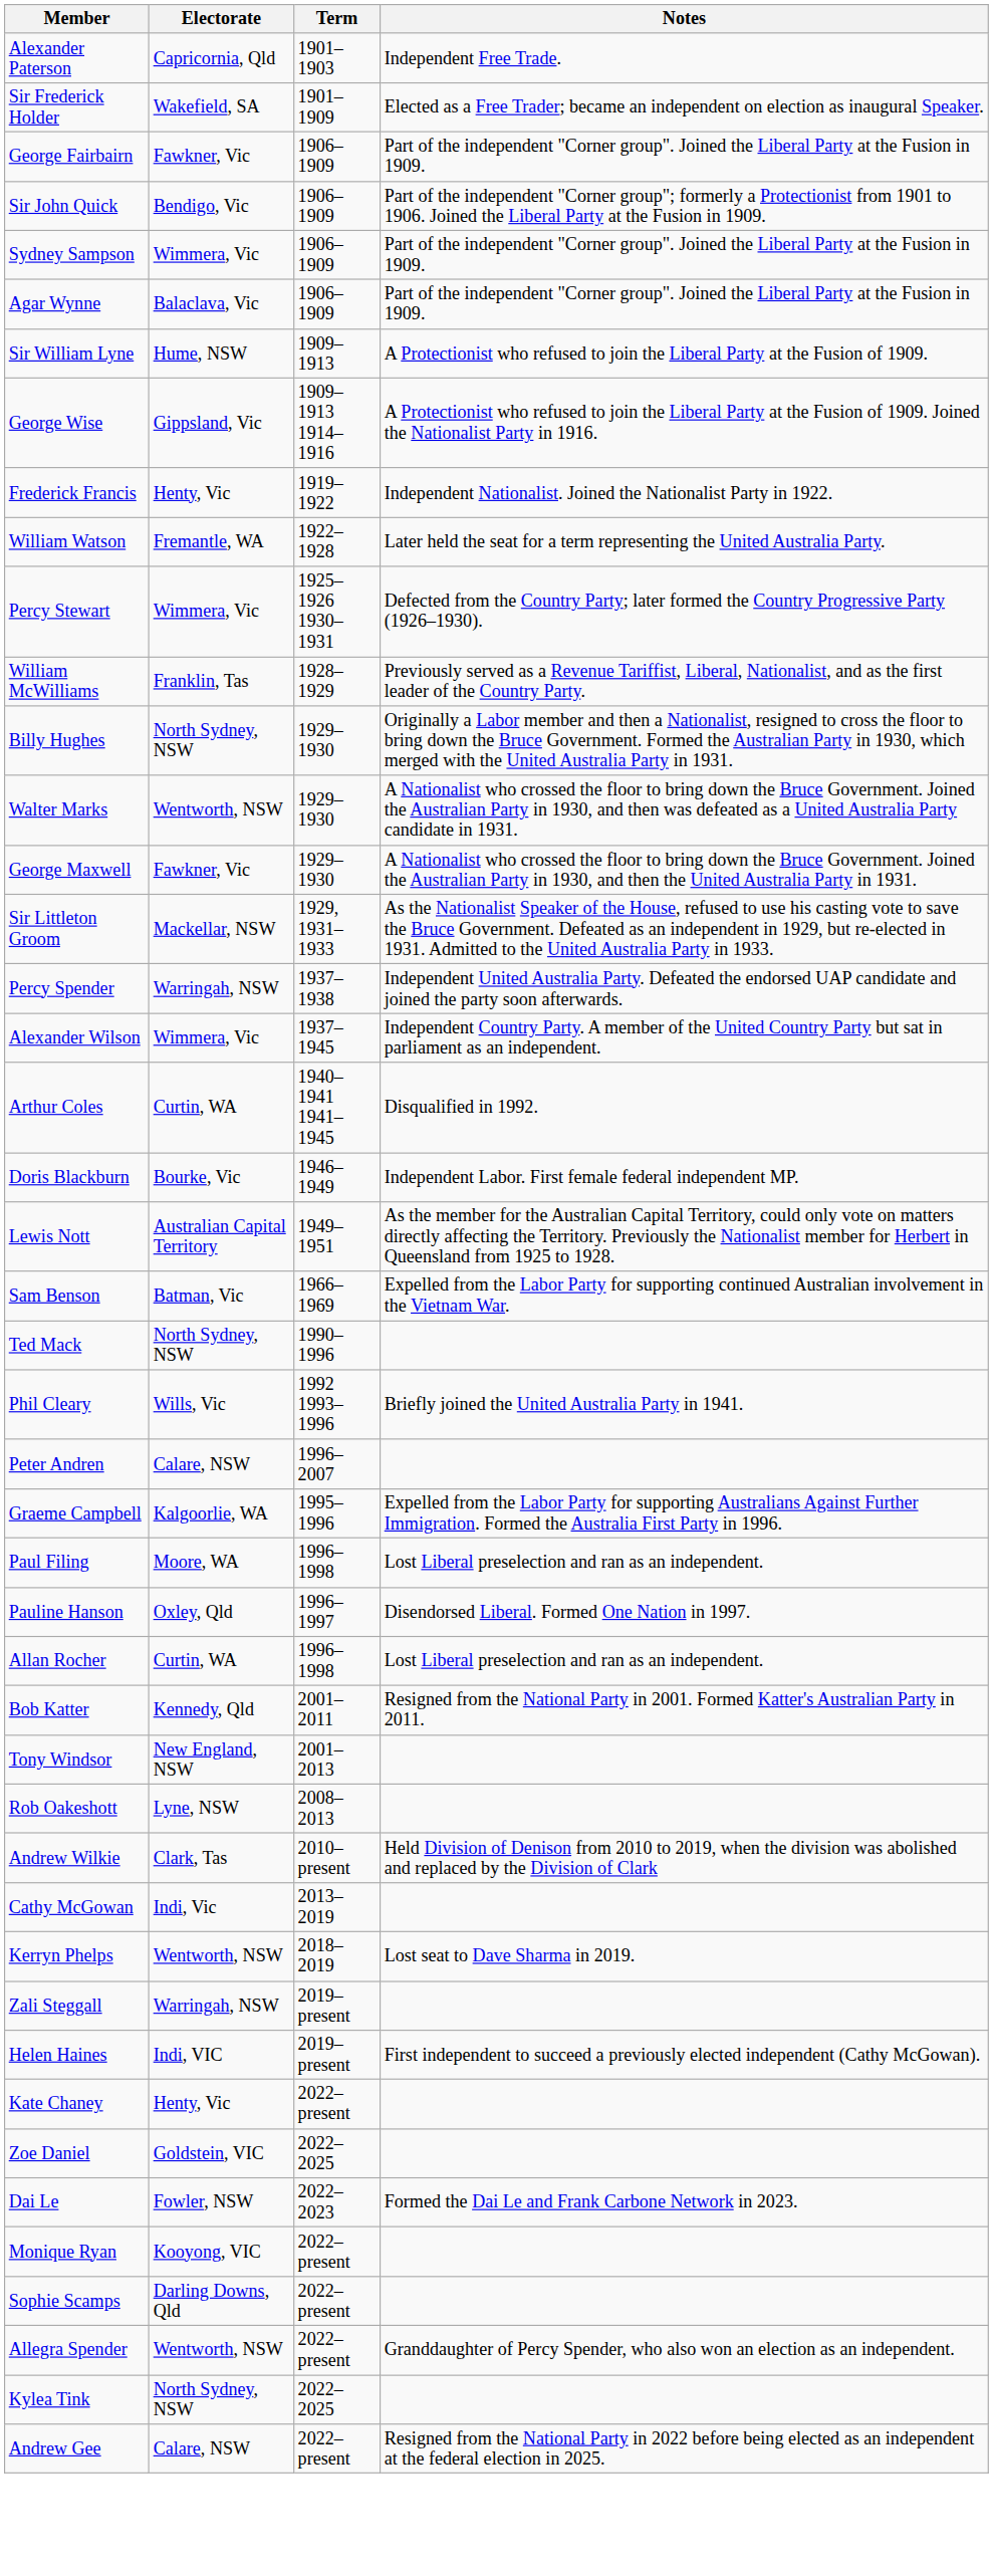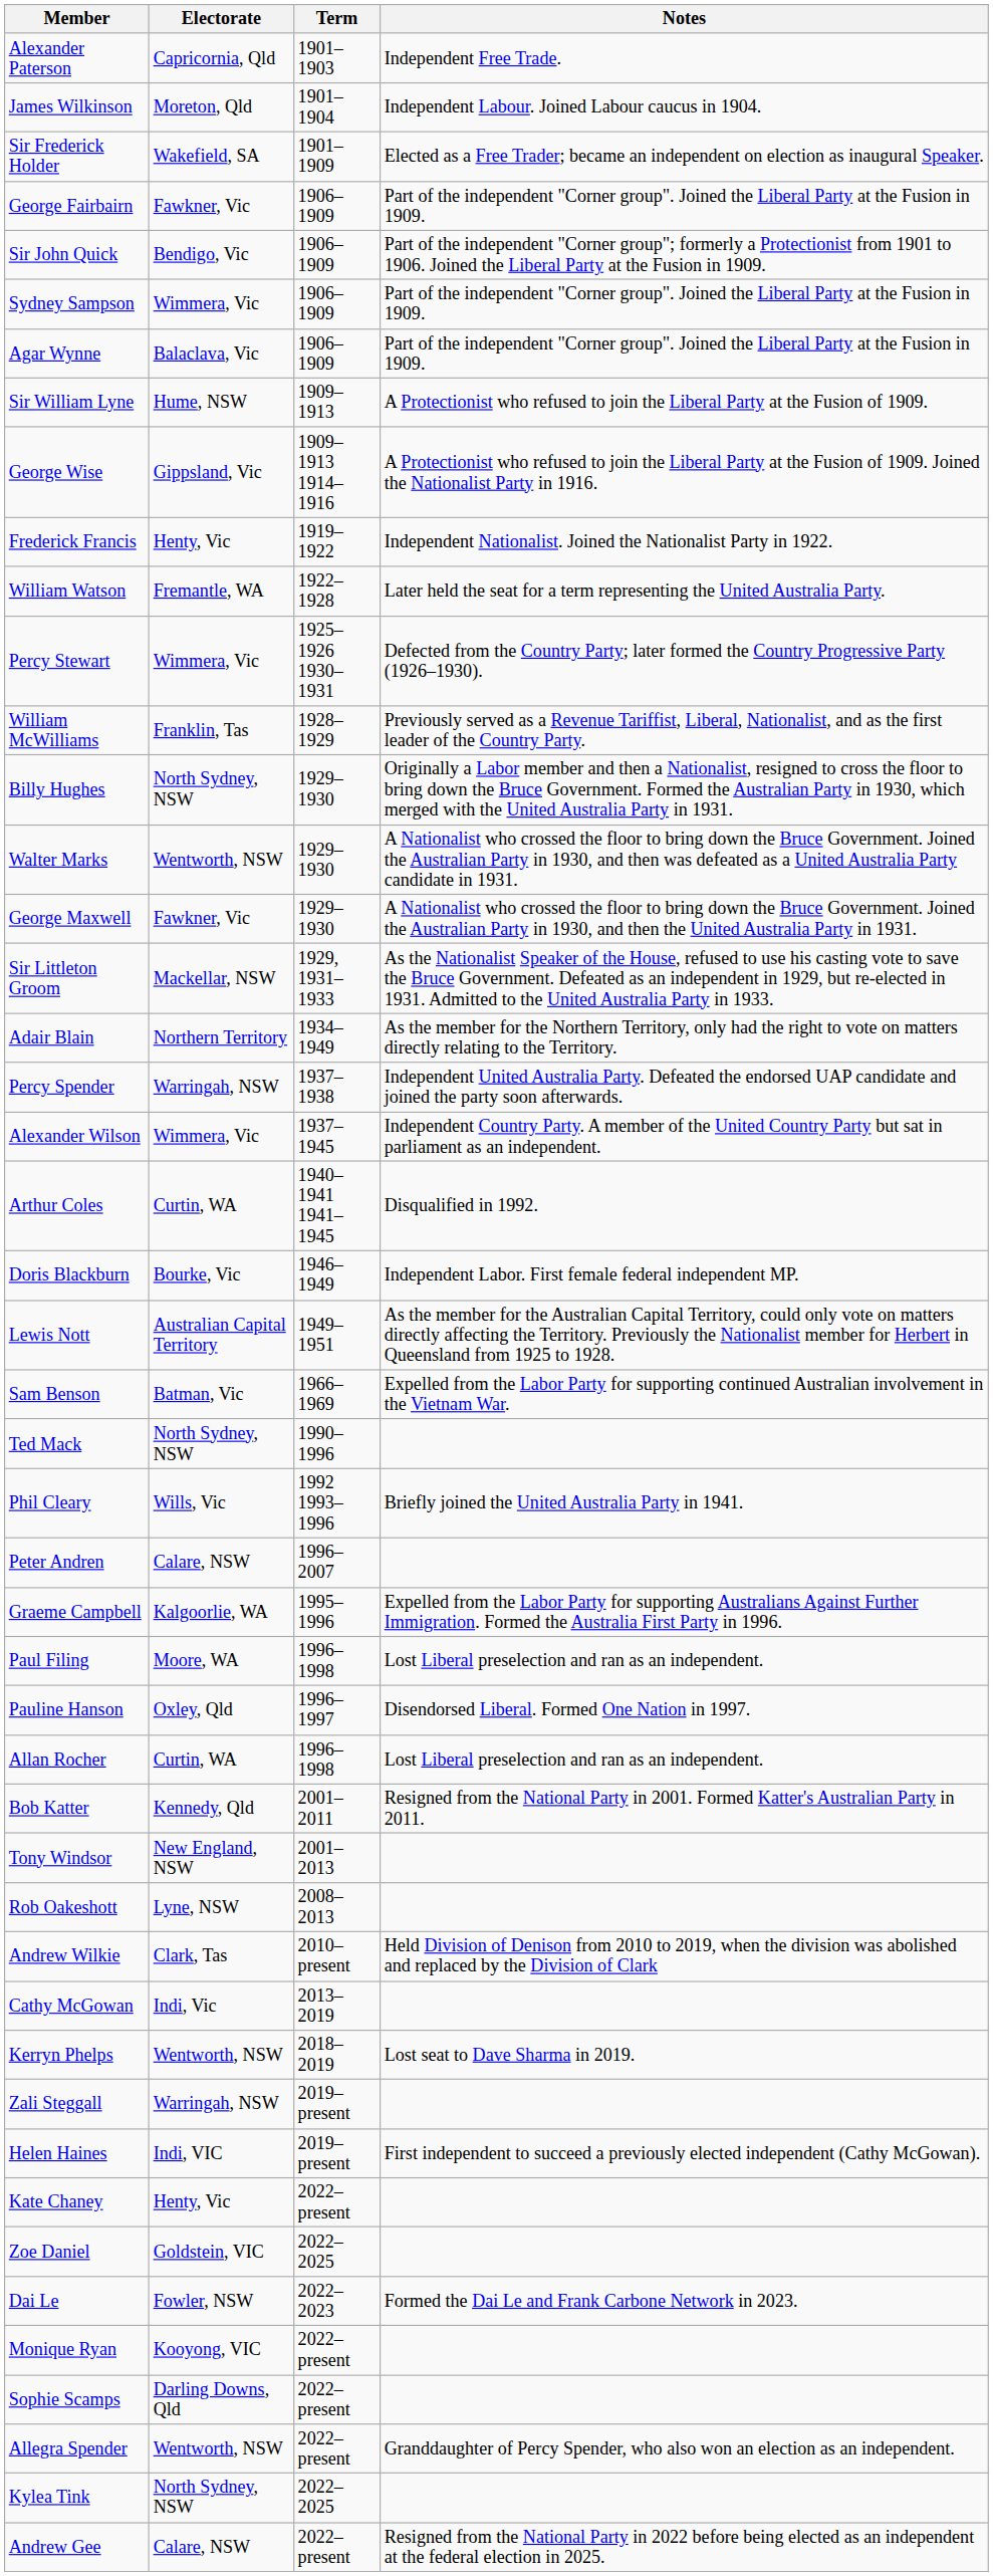 <table class="wikitable">
 <tr>
 <th width=120px>Member</th>
 <th width=120px>Electorate</th>
 <th>Term</th>
 <th>Notes</th>
 </tr>
 <tr>
 <td><a href='#'>Alexander Paterson</a></td>
 <td><a href='#'>Capricornia</a>, Qld</td>
 <td>1901–1903</td>
 <td>Independent <a href='#'>Free Trade</a>.</td>
+</tr>
+<tr>
+<td><a href='#'>James Wilkinson</a></td>
+<td><a href='#'>Moreton</a>, Qld</td>
+<td>1901–1904</td>
+<td>Independent <a href='#'>Labour</a>. Joined Labour caucus in 1904.</td>
 </tr>
 <tr>
 <td><a href='#'>Sir Frederick Holder</a></td>
 <td><a href='#'>Wakefield</a>, SA</td>
 <td>1901–1909</td>
 <td>Elected as a <a href='#'>Free Trader</a>; became an independent on election as inaugural <a href='#'>Speaker</a>.</td>
 </tr>
 <tr>
 <td><a href='#'>George Fairbairn</a></td>
 <td><a href='#'>Fawkner</a>, Vic</td>
 <td>1906–1909</td>
 <td>Part of the independent "Corner group". Joined the <a href='#'>Liberal Party</a> at the Fusion in 1909.</td>
 </tr>
 <tr>
 <td><a href='#'>Sir John Quick</a></td>
 <td><a href='#'>Bendigo</a>, Vic</td>
 <td>1906–1909</td>
 <td>Part of the independent "Corner group"; formerly a <a href='#'>Protectionist</a> from 1901 to 1906. Joined the <a href='#'>Liberal Party</a> at the Fusion in 1909.</td>
 </tr>
 <tr>
 <td><a href='#'>Sydney Sampson</a></td>
 <td><a href='#'>Wimmera</a>, Vic</td>
 <td>1906–1909</td>
 <td>Part of the independent "Corner group". Joined the <a href='#'>Liberal Party</a> at the Fusion in 1909.</td>
 </tr>
 <tr>
 <td><a href='#'>Agar Wynne</a></td>
 <td><a href='#'>Balaclava</a>, Vic</td>
 <td>1906–1909</td>
 <td>Part of the independent "Corner group". Joined the <a href='#'>Liberal Party</a> at the Fusion in 1909.</td>
 </tr>
 <tr>
 <td><a href='#'>Sir William Lyne</a></td>
 <td><a href='#'>Hume</a>, NSW</td>
 <td>1909–1913</td>
 <td>A <a href='#'>Protectionist</a> who refused to join the <a href='#'>Liberal Party</a> at the Fusion of 1909.</td>
 </tr>
 <tr>
 <td><a href='#'>George Wise</a></td>
 <td><a href='#'>Gippsland</a>, Vic</td>
 <td>1909–1913<br>1914–1916</td>
 <td>A <a href='#'>Protectionist</a> who refused to join the <a href='#'>Liberal Party</a> at the Fusion of 1909. Joined the <a href='#'>Nationalist Party</a> in 1916.</td>
 </tr>
 <tr>
 <td><a href='#'>Frederick Francis</a></td>
 <td><a href='#'>Henty</a>, Vic</td>
 <td>1919–1922</td>
 <td>Independent <a href='#'>Nationalist</a>. Joined the Nationalist Party in 1922.</td>
 </tr>
 <tr>
 <td><a href='#'>William Watson</a></td>
 <td><a href='#'>Fremantle</a>, WA</td>
 <td>1922–1928</td>
 <td>Later held the seat for a term representing the <a href='#'>United Australia Party</a>.</td>
 </tr>
 <tr>
 <td><a href='#'>Percy Stewart</a></td>
 <td><a href='#'>Wimmera</a>, Vic</td>
 <td>1925–1926<br>1930–1931</td>
 <td>Defected from the <a href='#'>Country Party</a>; later formed the <a href='#'>Country Progressive Party</a> (1926–1930).</td>
 </tr>
 <tr>
 <td><a href='#'>William McWilliams</a></td>
 <td><a href='#'>Franklin</a>, Tas</td>
 <td>1928–1929</td>
 <td>Previously served as a <a href='#'>Revenue Tariffist</a>, <a href='#'>Liberal</a>, <a href='#'>Nationalist</a>, and as the first leader of the <a href='#'>Country Party</a>.</td>
 </tr>
 <tr>
 <td><a href='#'>Billy Hughes</a></td>
 <td><a href='#'>North Sydney</a>, NSW</td>
 <td>1929–1930</td>
 <td>Originally a <a href='#'>Labor</a> member and then a <a href='#'>Nationalist</a>, resigned to cross the floor to bring down the <a href='#'>Bruce</a> Government. Formed the <a href='#'>Australian Party</a> in 1930, which merged with the <a href='#'>United Australia Party</a> in 1931.</td>
 </tr>
 <tr>
 <td><a href='#'>Walter Marks</a></td>
 <td><a href='#'>Wentworth</a>, NSW</td>
 <td>1929–1930</td>
 <td>A <a href='#'>Nationalist</a> who crossed the floor to bring down the <a href='#'>Bruce</a> Government. Joined the <a href='#'>Australian Party</a> in 1930, and then was defeated as a <a href='#'>United Australia Party</a> candidate in 1931.</td>
 </tr>
 <tr>
 <td><a href='#'>George Maxwell</a></td>
 <td><a href='#'>Fawkner</a>, Vic</td>
 <td>1929–1930</td>
 <td>A <a href='#'>Nationalist</a> who crossed the floor to bring down the <a href='#'>Bruce</a> Government. Joined the <a href='#'>Australian Party</a> in 1930, and then the <a href='#'>United Australia Party</a> in 1931.</td>
 </tr>
 <tr>
 <td><a href='#'>Sir Littleton Groom</a></td>
 <td><a href='#'>Mackellar</a>, NSW</td>
 <td>1929, 1931–1933</td>
 <td>As the <a href='#'>Nationalist</a> <a href='#'>Speaker of the House</a>, refused to use his casting vote to save the <a href='#'>Bruce</a> Government. Defeated as an independent in 1929, but re-elected in 1931. Admitted to the <a href='#'>United Australia Party</a> in 1933.</td>
+</tr>
+<tr>
+<td><a href='#'>Adair Blain</a></td>
+<td><a href='#'>Northern Territory</a></td>
+<td>1934–1949</td>
+<td>As the member for the Northern Territory, only had the right to vote on matters directly relating to the Territory.</td>
 </tr>
 <tr>
 <td><a href='#'>Percy Spender</a></td>
 <td><a href='#'>Warringah</a>, NSW</td>
 <td>1937–1938</td>
 <td>Independent <a href='#'>United Australia Party</a>. Defeated the endorsed UAP candidate and joined the party soon afterwards.</td>
 </tr>
 <tr>
 <td><a href='#'>Alexander Wilson</a></td>
 <td><a href='#'>Wimmera</a>, Vic</td>
 <td>1937–1945</td>
 <td>Independent <a href='#'>Country Party</a>. A member of the <a href='#'>United Country Party</a> but sat in parliament as an independent.</td>
 </tr>
 <tr>
 <td><a href='#'>Arthur Coles</a></td>
 <td><a href='#'>Curtin</a>, WA</td>
 <td>1940–1941<br>1941–1945</td>
 <td>Disqualified in 1992.</td>
 </tr>
 <tr>
 <td><a href='#'>Doris Blackburn</a></td>
 <td><a href='#'>Bourke</a>, Vic</td>
 <td>1946–1949</td>
 <td>Independent Labor. First female federal independent MP.</td>
 </tr>
 <tr>
 <td><a href='#'>Lewis Nott</a></td>
 <td><a href='#'>Australian Capital Territory</a></td>
 <td>1949–1951</td>
 <td>As the member for the Australian Capital Territory, could only vote on matters directly affecting the Territory. Previously the <a href='#'>Nationalist</a> member for <a href='#'>Herbert</a> in Queensland from 1925 to 1928.</td>
 </tr>
 <tr>
 <td><a href='#'>Sam Benson</a></td>
 <td><a href='#'>Batman</a>, Vic</td>
 <td>1966–1969</td>
 <td>Expelled from the <a href='#'>Labor Party</a> for supporting continued Australian involvement in the <a href='#'>Vietnam War</a>.</td>
 </tr>
 <tr>
 <td><a href='#'>Ted Mack</a></td>
 <td><a href='#'>North Sydney</a>, NSW</td>
 <td>1990–1996</td>
 <td></td>
 </tr>
 <tr>
 <td><a href='#'>Phil Cleary</a></td>
 <td><a href='#'>Wills</a>, Vic</td>
 <td>1992<br>1993–1996</td>
 <td>Briefly joined the <a href='#'>United Australia Party</a> in 1941.</td>
 </tr>
 <tr>
 <td><a href='#'>Peter Andren</a></td>
 <td><a href='#'>Calare</a>, NSW</td>
 <td>1996–2007</td>
 <td></td>
 </tr>
 <tr>
 <td><a href='#'>Graeme Campbell</a></td>
 <td><a href='#'>Kalgoorlie</a>, WA</td>
 <td>1995–1996</td>
 <td>Expelled from the <a href='#'>Labor Party</a> for supporting <a href='#'>Australians Against Further Immigration</a>. Formed the <a href='#'>Australia First Party</a> in 1996.</td>
 </tr>
 <tr>
 <td><a href='#'>Paul Filing</a></td>
 <td><a href='#'>Moore</a>, WA</td>
 <td>1996–1998</td>
 <td>Lost <a href='#'>Liberal</a> preselection and ran as an independent.</td>
 </tr>
 <tr>
 <td><a href='#'>Pauline Hanson</a></td>
 <td><a href='#'>Oxley</a>, Qld</td>
 <td>1996–1997</td>
 <td>Disendorsed <a href='#'>Liberal</a>. Formed <a href='#'>One Nation</a> in 1997.</td>
 </tr>
 <tr>
 <td><a href='#'>Allan Rocher</a></td>
 <td><a href='#'>Curtin</a>, WA</td>
 <td>1996–1998</td>
 <td>Lost <a href='#'>Liberal</a> preselection and ran as an independent.</td>
 </tr>
 <tr>
 <td><a href='#'>Bob Katter</a></td>
 <td><a href='#'>Kennedy</a>, Qld</td>
 <td>2001–2011</td>
 <td>Resigned from the <a href='#'>National Party</a> in 2001. Formed <a href='#'>Katter's Australian Party</a> in 2011.</td>
 </tr>
 <tr>
 <td><a href='#'>Tony Windsor</a></td>
 <td><a href='#'>New England</a>, NSW</td>
 <td>2001–2013</td>
 <td></td>
 </tr>
 <tr>
 <td><a href='#'>Rob Oakeshott</a></td>
 <td><a href='#'>Lyne</a>, NSW</td>
 <td>2008–2013</td>
 <td></td>
 </tr>
 <tr>
 <td><a href='#'>Andrew Wilkie</a></td>
 <td><a href='#'>Clark</a>, Tas</td>
 <td>2010–present</td>
 <td>Held <a href='#'>Division of Denison</a> from 2010 to 2019, when the division was abolished and replaced by the <a href='#'>Division of Clark</a></td>
 </tr>
 <tr>
 <td><a href='#'>Cathy McGowan</a></td>
 <td><a href='#'>Indi</a>, Vic</td>
 <td>2013–2019</td>
 <td></td>
 </tr>
 <tr>
 <td><a href='#'>Kerryn Phelps</a></td>
 <td><a href='#'>Wentworth</a>, NSW</td>
 <td>2018–2019</td>
 <td>Lost seat to <a href='#'>Dave Sharma</a> in 2019.</td>
 </tr>
 <tr>
 <td><a href='#'>Zali Steggall</a></td>
 <td><a href='#'>Warringah</a>, NSW</td>
 <td>2019–present</td>
 <td></td>
 </tr>
 <tr>
 <td><a href='#'>Helen Haines</a></td>
 <td><a href='#'>Indi</a>, VIC</td>
 <td>2019–present</td>
 <td>First independent to succeed a previously elected independent (Cathy McGowan).</td>
 </tr>
 <tr>
 <td><a href='#'>Kate Chaney</a></td>
 <td><a href='#'>Henty</a>, Vic</td>
 <td>2022–present</td>
 <td></td>
 </tr>
 <tr>
 <td><a href='#'>Zoe Daniel</a></td>
 <td><a href='#'>Goldstein</a>, VIC</td>
 <td>2022–2025</td>
 <td></td>
 </tr>
 <tr>
 <td><a href='#'>Dai Le</a></td>
 <td><a href='#'>Fowler</a>, NSW</td>
 <td>2022–2023</td>
 <td>Formed the <a href='#'>Dai Le and Frank Carbone Network</a> in 2023.</td>
 </tr>
 <tr>
 <td><a href='#'>Monique Ryan</a></td>
 <td><a href='#'>Kooyong</a>, VIC</td>
 <td>2022–present</td>
 <td></td>
 </tr>
 <tr>
 <td><a href='#'>Sophie Scamps</a></td>
 <td><a href='#'>Darling Downs</a>, Qld</td>
 <td>2022–present</td>
 <td></td>
 </tr>
 <tr>
 <td><a href='#'>Allegra Spender</a></td>
 <td><a href='#'>Wentworth</a>, NSW</td>
 <td>2022–present</td>
 <td>Granddaughter of Percy Spender, who also won an election as an independent.</td>
 </tr>
 <tr>
 <td><a href='#'>Kylea Tink</a></td>
 <td><a href='#'>North Sydney</a>, NSW</td>
 <td>2022–2025</td>
 <td></td>
 </tr>
 <tr>
 <td><a href='#'>Andrew Gee</a></td>
 <td><a href='#'>Calare</a>, NSW</td>
 <td>2022–present</td>
 <td>Resigned from the <a href='#'>National Party</a> in 2022 before being elected as an independent at the federal election in 2025.</td>
 </tr>
 </table>
